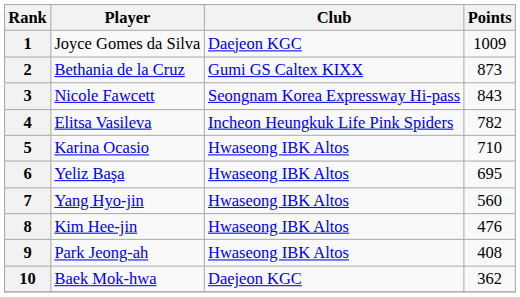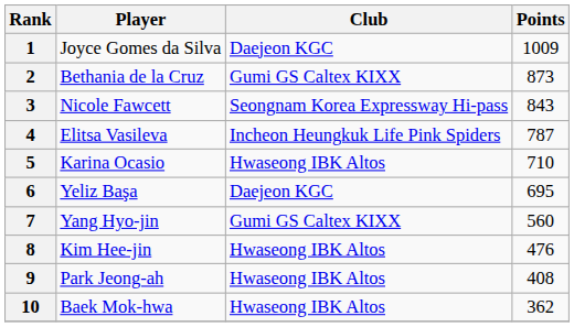 <table class=wikitable>
 <tr>
 <th>Rank</th>
 <th>Player</th>
 <th>Club</th>
 <th>Points</th>
 </tr>
 <tr>
 <th>1</th>
 <td> Joyce Gomes da Silva</td>
 <td><a href='#'>Daejeon KGC</a></td>
 <td align=center>1009</td>
 </tr>
 <tr>
 <th>2</th>
 <td> <a href='#'>Bethania de la Cruz</a></td>
 <td><a href='#'>Gumi GS Caltex KIXX</a></td>
 <td align=center>873</td>
 </tr>
 <tr>
 <th>3</th>
 <td> <a href='#'>Nicole Fawcett</a></td>
 <td><a href='#'>Seongnam Korea Expressway Hi-pass</a></td>
 <td align=center>843</td>
 </tr>
 <tr>
 <th>4</th>
 <td> <a href='#'>Elitsa Vasileva</a></td>
 <td><a href='#'>Incheon Heungkuk Life Pink Spiders</a></td>
-<td align=center>782</td>
+<td align=center>787</td>
 </tr>
 <tr>
 <th>5</th>
 <td> <a href='#'>Karina Ocasio</a></td>
 <td><a href='#'>Hwaseong IBK Altos</a></td>
 <td align=center>710</td>
 </tr>
 <tr>
 <th>6</th>
 <td> <a href='#'>Yeliz Başa</a></td>
-<td><a href='#'>Hwaseong IBK Altos</a></td>
+<td><a href='#'>Daejeon KGC</a></td>
 <td align=center>695</td>
 </tr>
 <tr>
 <th>7</th>
 <td> <a href='#'>Yang Hyo-jin</a></td>
-<td><a href='#'>Hwaseong IBK Altos</a></td>
+<td><a href='#'>Gumi GS Caltex KIXX</a></td>
 <td align=center>560</td>
 </tr>
 <tr>
 <th>8</th>
 <td> <a href='#'>Kim Hee-jin</a></td>
 <td><a href='#'>Hwaseong IBK Altos</a></td>
 <td align=center>476</td>
 </tr>
 <tr>
 <th>9</th>
 <td> <a href='#'>Park Jeong-ah</a></td>
 <td><a href='#'>Hwaseong IBK Altos</a></td>
 <td align=center>408</td>
 </tr>
 <tr>
 <th>10</th>
 <td> <a href='#'>Baek Mok-hwa</a></td>
-<td><a href='#'>Daejeon KGC</a></td>
+<td><a href='#'>Hwaseong IBK Altos</a></td>
 <td align=center>362</td>
 </tr>
 <tr>
 </tr>
 </table>
